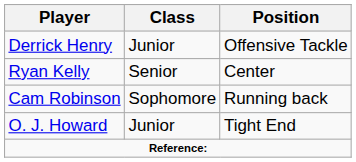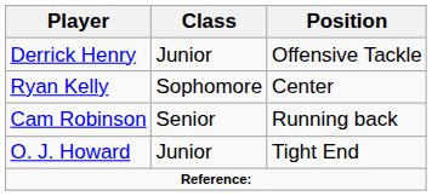 <table class="wikitable">
 <tr>
 <th>Player</th>
 <th>Class</th>
 <th>Position</th>
 </tr>
 <tr>
 <td><a href='#'>Derrick Henry</a></td>
 <td>Junior</td>
 <td>Offensive Tackle</td>
 </tr>
 <tr>
 <td><a href='#'>Ryan Kelly</a></td>
-<td> Senior</td>
+<td>Sophomore</td>
 <td>Center</td>
 </tr>
 <tr>
 <td><a href='#'>Cam Robinson</a></td>
-<td>Sophomore</td>
+<td> Senior</td>
 <td>Running back</td>
 </tr>
 <tr>
 <td><a href='#'>O. J. Howard</a></td>
 <td>Junior</td>
 <td>Tight End</td>
 </tr>
 <tr>
 <td colspan="3"  style="font-size:8pt; text-align:center;"><strong>Reference:</strong></td>
 </tr>
 </table>
